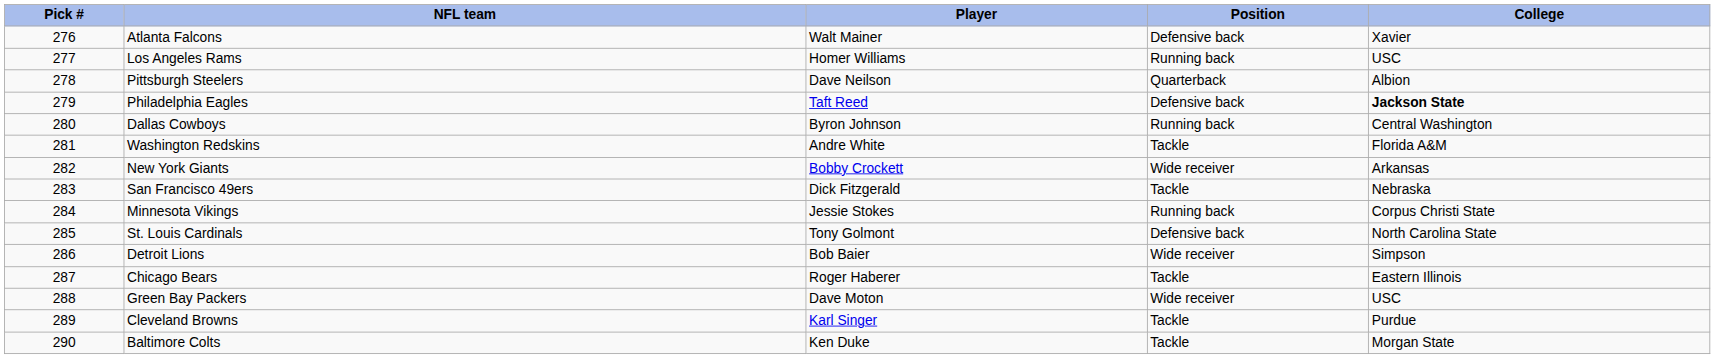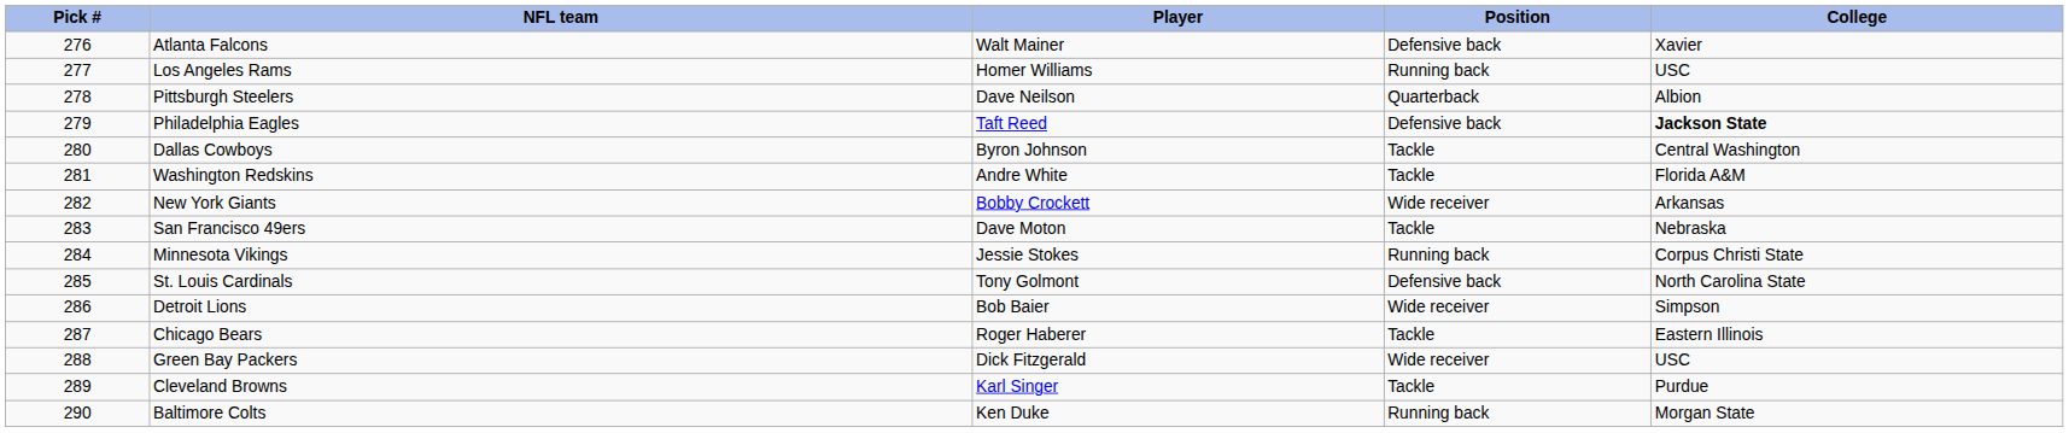 <table class="wikitable sortable sortable" style="width: 100%">
 <tr>
 <th style="background:#A8BDEC;" width=7%>Pick #</th>
 <th width=40% style="background:#A8BDEC;">NFL team</th>
 <th width=20% style="background:#A8BDEC;">Player</th>
 <th width=13% style="background:#A8BDEC;">Position</th>
 <th style="background:#A8BDEC;">College</th>
 </tr>
 <tr>
 <td align=center>276</td>
 <td>Atlanta Falcons</td>
 <td>Walt Mainer</td>
 <td>Defensive back</td>
 <td>Xavier</td>
 </tr>
 <tr>
 <td align=center>277</td>
 <td>Los Angeles Rams</td>
 <td>Homer Williams</td>
 <td>Running back</td>
 <td>USC</td>
 </tr>
 <tr>
 <td align=center>278</td>
 <td>Pittsburgh Steelers</td>
 <td>Dave Neilson</td>
 <td>Quarterback</td>
 <td>Albion</td>
 </tr>
 <tr>
 <td align=center>279</td>
 <td>Philadelphia Eagles</td>
 <td><a href='#'>Taft Reed</a></td>
 <td>Defensive back</td>
 <td><strong>Jackson State</strong></td>
 </tr>
 <tr>
 <td align=center>280</td>
 <td>Dallas Cowboys</td>
 <td>Byron Johnson</td>
-<td>Running back</td>
+<td>Tackle</td>
 <td>Central Washington</td>
 </tr>
 <tr>
 <td align=center>281</td>
 <td>Washington Redskins</td>
 <td>Andre White</td>
 <td>Tackle</td>
 <td>Florida A&M</td>
 </tr>
 <tr>
 <td align=center>282</td>
 <td>New York Giants</td>
 <td><a href='#'>Bobby Crockett</a></td>
 <td>Wide receiver</td>
 <td>Arkansas</td>
 </tr>
 <tr>
 <td align=center>283</td>
 <td>San Francisco 49ers</td>
-<td>Dick Fitzgerald</td>
+<td>Dave Moton</td>
 <td>Tackle</td>
 <td>Nebraska</td>
 </tr>
 <tr>
 <td align=center>284</td>
 <td>Minnesota Vikings</td>
 <td>Jessie Stokes</td>
 <td>Running back</td>
 <td>Corpus Christi State</td>
 </tr>
 <tr>
 <td align=center>285</td>
 <td>St. Louis Cardinals</td>
 <td>Tony Golmont</td>
 <td>Defensive back</td>
 <td>North Carolina State</td>
 </tr>
 <tr>
 <td align=center>286</td>
 <td>Detroit Lions</td>
 <td>Bob Baier</td>
 <td>Wide receiver</td>
 <td>Simpson</td>
 </tr>
 <tr>
 <td align=center>287</td>
 <td>Chicago Bears</td>
 <td>Roger Haberer</td>
 <td>Tackle</td>
 <td>Eastern Illinois</td>
 </tr>
 <tr>
 <td align=center>288</td>
 <td>Green Bay Packers</td>
-<td>Dave Moton</td>
+<td>Dick Fitzgerald</td>
 <td>Wide receiver</td>
 <td>USC</td>
 </tr>
 <tr>
 <td align=center>289</td>
 <td>Cleveland Browns</td>
 <td><a href='#'>Karl Singer</a></td>
 <td>Tackle</td>
 <td>Purdue</td>
 </tr>
 <tr>
 <td align=center>290</td>
 <td>Baltimore Colts</td>
 <td>Ken Duke</td>
-<td>Tackle</td>
+<td>Running back</td>
 <td>Morgan State</td>
 </tr>
 </table>
